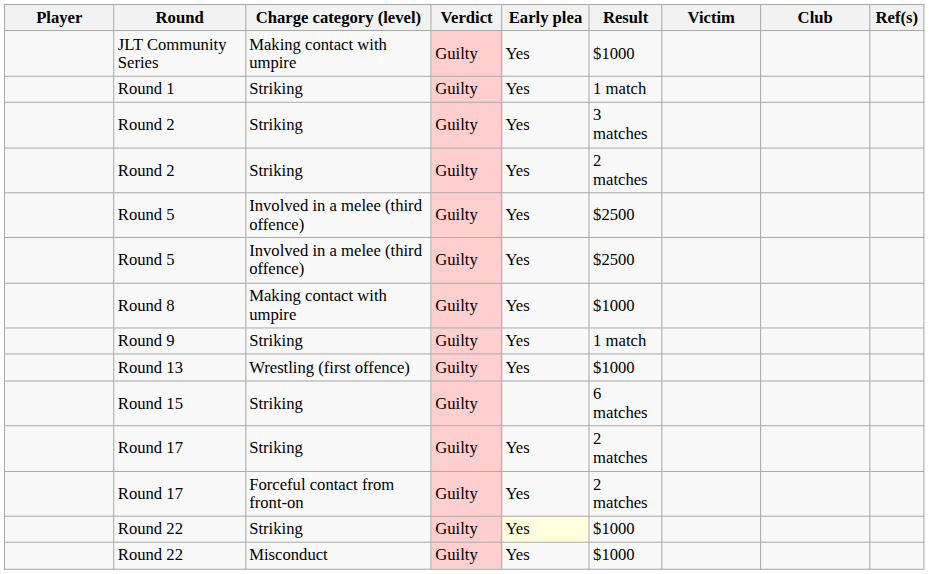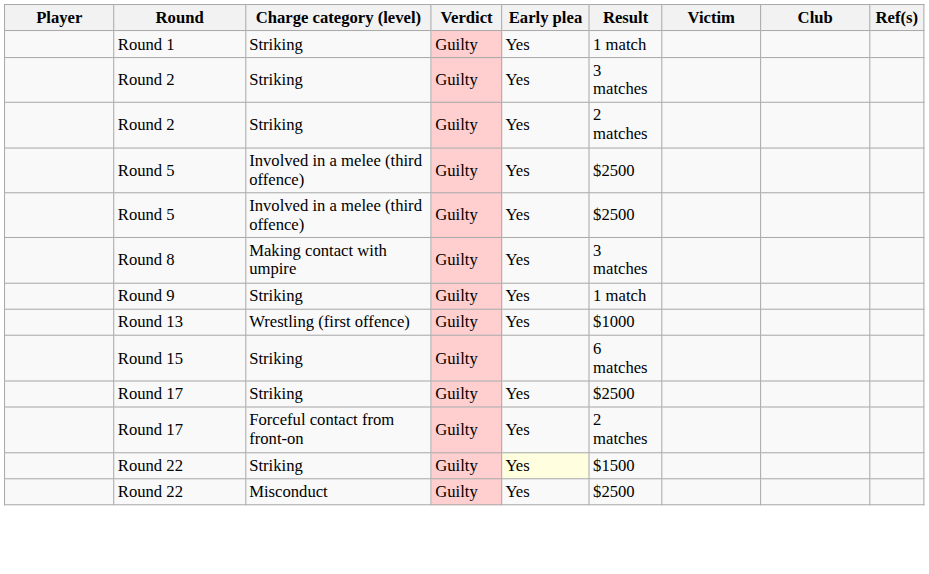 <table class="wikitable sortable" style="width:70%;">
 <tr style="background:#efefef;">
 <th style="width:10%;">Player</th>
 <th width=12%>Round</th>
 <th width=17%>Charge category (level)</th>
 <th width=6%>Verdict</th>
 <th width=8%>Early plea</th>
 <th width=6%>Result</th>
 <th width=9%>Victim</th>
 <th width=10%>Club</th>
 <th style="width:2%;">Ref(s)</th>
-</tr>
-<tr>
-<td></td>
-<td>JLT Community Series</td>
-<td>Making contact with umpire</td>
-<td style="background:#FFCFCF;">Guilty</td>
-<td>Yes</td>
-<td>$1000</td>
-<td></td>
-<td></td>
-<td></td>
 </tr>
 <tr>
 <td></td>
 <td>Round 1</td>
 <td>Striking</td>
 <td style="background:#FFCFCF;">Guilty</td>
 <td>Yes</td>
 <td>1 match</td>
 <td></td>
 <td></td>
 <td></td>
 </tr>
 <tr>
 <td></td>
 <td>Round 2</td>
 <td>Striking</td>
 <td style="background:#FFCFCF;">Guilty</td>
 <td>Yes</td>
 <td>3 matches</td>
 <td></td>
 <td></td>
 <td></td>
 </tr>
 <tr>
 <td></td>
 <td>Round 2</td>
 <td>Striking</td>
 <td style="background:#FFCFCF;">Guilty</td>
 <td>Yes</td>
 <td>2 matches</td>
 <td></td>
 <td></td>
 <td></td>
 </tr>
 <tr>
 <td></td>
 <td>Round 5</td>
 <td>Involved in a melee (third offence)</td>
 <td style="background:#FFCFCF;">Guilty</td>
 <td>Yes</td>
 <td>$2500</td>
 <td></td>
 <td></td>
 <td></td>
 </tr>
 <tr>
 <td></td>
 <td>Round 5</td>
 <td>Involved in a melee (third offence)</td>
 <td style="background:#FFCFCF;">Guilty</td>
 <td>Yes</td>
 <td>$2500</td>
 <td></td>
 <td></td>
 <td></td>
 </tr>
 <tr>
 <td></td>
 <td>Round 8</td>
 <td>Making contact with umpire</td>
 <td style="background:#FFCFCF;">Guilty</td>
 <td>Yes</td>
-<td>$1000</td>
+<td>3 matches</td>
 <td></td>
 <td></td>
 <td></td>
 </tr>
 <tr>
 <td></td>
 <td>Round 9</td>
 <td>Striking</td>
 <td style="background:#FFCFCF;">Guilty</td>
 <td>Yes</td>
 <td>1 match</td>
 <td></td>
 <td></td>
 <td></td>
 </tr>
 <tr>
 <td></td>
 <td>Round 13</td>
 <td>Wrestling (first offence)</td>
 <td style="background:#FFCFCF;">Guilty</td>
 <td>Yes</td>
 <td>$1000</td>
 <td></td>
 <td></td>
 <td></td>
 </tr>
 <tr>
 <td></td>
 <td>Round 15</td>
 <td>Striking</td>
 <td style="background:#FFCFCF;">Guilty</td>
 <td></td>
 <td>6 matches</td>
 <td></td>
 <td></td>
 <td></td>
 </tr>
 <tr>
 <td></td>
 <td>Round 17</td>
 <td>Striking</td>
 <td style="background:#FFCFCF;">Guilty</td>
 <td>Yes</td>
-<td>2 matches</td>
+<td>$2500</td>
 <td></td>
 <td></td>
 <td></td>
 </tr>
 <tr>
 <td></td>
 <td>Round 17</td>
 <td>Forceful contact from front-on</td>
 <td style="background:#FFCFCF;">Guilty</td>
 <td>Yes</td>
 <td>2 matches</td>
 <td></td>
 <td></td>
 <td></td>
 </tr>
 <tr>
 <td></td>
 <td>Round 22</td>
 <td>Striking</td>
 <td style="background:#FFCFCF;">Guilty</td>
 <td style="background: lightyellow;">Yes</td>
-<td>$1000</td>
+<td>$1500</td>
 <td></td>
 <td></td>
 <td></td>
 </tr>
 <tr>
 <td></td>
 <td>Round 22</td>
 <td>Misconduct</td>
 <td style="background:#FFCFCF;">Guilty</td>
 <td>Yes</td>
-<td>$1000</td>
+<td>$2500</td>
 <td></td>
 <td></td>
 <td></td>
 </tr>
 </table>
